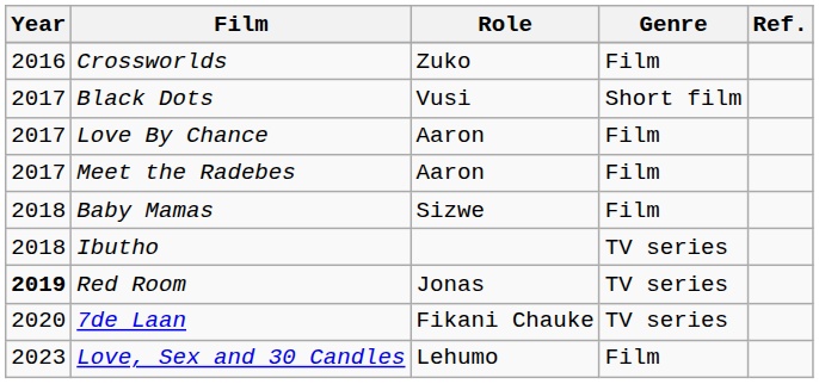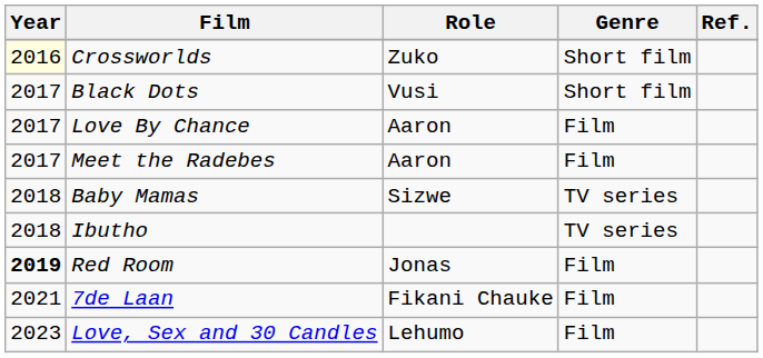 <table class="wikitable">
 <tr>
 <th>Year</th>
 <th>Film</th>
 <th>Role</th>
 <th>Genre</th>
 <th>Ref.</th>
 </tr>
 <tr>
 </tr>
 <tr>
-<td>2016</td>
+<td style="background: lightyellow;">2016</td>
 <td><em>Crossworlds</em></td>
 <td>Zuko</td>
-<td>Film</td>
+<td>Short film</td>
 <td></td>
 </tr>
 <tr 2016.    Skeem saam>
 <td>2017</td>
 <td><em>Black Dots</em></td>
 <td>Vusi</td>
 <td>Short film</td>
 <td></td>
 </tr>
 <tr>
 <td>2017</td>
 <td><em>Love By Chance</em></td>
 <td>Aaron</td>
 <td>Film</td>
 <td></td>
 </tr>
 <tr>
 <td>2017</td>
 <td><em>Meet the Radebes</em></td>
 <td>Aaron</td>
 <td>Film</td>
 <td></td>
 </tr>
 <tr>
 <td>2018</td>
 <td><em>Baby Mamas</em></td>
 <td>Sizwe</td>
-<td>Film</td>
+<td>TV series</td>
 <td></td>
 </tr>
 <tr>
 <td>2018</td>
 <td><em>Ibutho</em></td>
 <td></td>
 <td>TV series</td>
 <td></td>
 </tr>
 <tr>
 <td><strong>2019</strong></td>
 <td><em>Red Room</em></td>
 <td>Jonas</td>
-<td>TV series</td>
+<td>Film</td>
 <td></td>
 </tr>
 <tr>
-<td>2020</td>
+<td>2021</td>
 <td><em><a href='#'>7de Laan</a></em></td>
 <td>Fikani Chauke</td>
-<td>TV series</td>
+<td>Film</td>
 <td></td>
 </tr>
 <tr>
 <td>2023</td>
 <td><em><a href='#'>Love, Sex and 30 Candles</a></em></td>
 <td>Lehumo</td>
 <td>Film</td>
 <td></td>
 </tr>
 </table>
